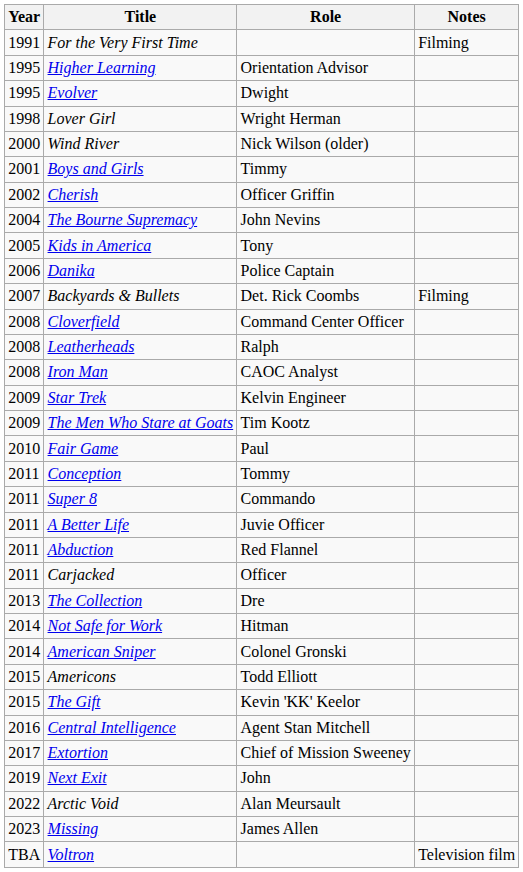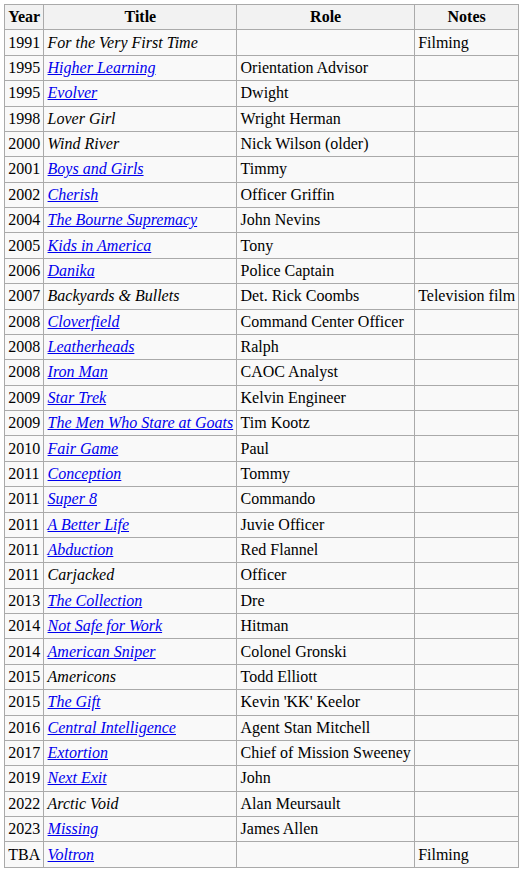 <table class="wikitable">
 <tr>
 <th scope="col">Year</th>
 <th scope="col">Title</th>
 <th scope="col">Role</th>
 <th scope="col" class="unsortable">Notes</th>
 </tr>
 <tr>
 <td>1991</td>
 <td><em>For the Very First Time</em></td>
 <td></td>
 <td>Filming</td>
 </tr>
 <tr>
 <td>1995</td>
 <td><em><a href='#'>Higher Learning</a></em></td>
 <td>Orientation Advisor</td>
 <td></td>
 </tr>
 <tr>
 <td>1995</td>
 <td><em><a href='#'>Evolver</a></em></td>
 <td>Dwight</td>
 <td></td>
 </tr>
 <tr>
 <td>1998</td>
 <td><em>Lover Girl</em></td>
 <td>Wright Herman</td>
 <td></td>
 </tr>
 <tr>
 <td>2000</td>
 <td><em>Wind River</em></td>
 <td>Nick Wilson (older)</td>
 <td></td>
 </tr>
 <tr>
 <td>2001</td>
 <td><em><a href='#'>Boys and Girls</a></em></td>
 <td>Timmy</td>
 <td></td>
 </tr>
 <tr>
 <td>2002</td>
 <td><em><a href='#'>Cherish</a></em></td>
 <td>Officer Griffin</td>
 <td></td>
 </tr>
 <tr>
 <td>2004</td>
 <td><em><a href='#'>The Bourne Supremacy</a></em></td>
 <td>John Nevins</td>
 <td></td>
 </tr>
 <tr>
 <td>2005</td>
 <td><em><a href='#'>Kids in America</a></em></td>
 <td>Tony</td>
 <td></td>
 </tr>
 <tr>
 <td>2006</td>
 <td><em><a href='#'>Danika</a></em></td>
 <td>Police Captain</td>
 <td></td>
 </tr>
 <tr>
 <td>2007</td>
 <td><em>Backyards & Bullets</em></td>
 <td>Det. Rick Coombs</td>
-<td>Filming</td>
+<td>Television film</td>
 </tr>
 <tr>
 <td>2008</td>
 <td><em><a href='#'>Cloverfield</a></em></td>
 <td>Command Center Officer</td>
 <td></td>
 </tr>
 <tr>
 <td>2008</td>
 <td><em><a href='#'>Leatherheads</a></em></td>
 <td>Ralph</td>
 <td></td>
 </tr>
 <tr>
 <td>2008</td>
 <td><em><a href='#'>Iron Man</a></em></td>
 <td>CAOC Analyst</td>
 <td></td>
 </tr>
 <tr>
 <td>2009</td>
 <td><em><a href='#'>Star Trek</a></em></td>
 <td>Kelvin Engineer</td>
 <td></td>
 </tr>
 <tr>
 <td>2009</td>
 <td><em><a href='#'>The Men Who Stare at Goats</a></em></td>
 <td>Tim Kootz</td>
 <td></td>
 </tr>
 <tr>
 <td>2010</td>
 <td><em><a href='#'>Fair Game</a></em></td>
 <td>Paul</td>
 <td></td>
 </tr>
 <tr>
 <td>2011</td>
 <td><em><a href='#'>Conception</a></em></td>
 <td>Tommy</td>
 <td></td>
 </tr>
 <tr>
 <td>2011</td>
 <td><em><a href='#'>Super 8</a></em></td>
 <td>Commando</td>
 <td></td>
 </tr>
 <tr>
 <td>2011</td>
 <td><em><a href='#'>A Better Life</a></em></td>
 <td>Juvie Officer</td>
 <td></td>
 </tr>
 <tr>
 <td>2011</td>
 <td><em><a href='#'>Abduction</a></em></td>
 <td>Red Flannel</td>
 <td></td>
 </tr>
 <tr>
 <td>2011</td>
 <td><em>Carjacked</em></td>
 <td>Officer</td>
 <td></td>
 </tr>
 <tr>
 <td>2013</td>
 <td><em><a href='#'>The Collection</a></em></td>
 <td>Dre</td>
 <td></td>
 </tr>
 <tr>
 <td>2014</td>
 <td><em><a href='#'>Not Safe for Work</a></em></td>
 <td>Hitman</td>
 <td></td>
 </tr>
 <tr>
 <td>2014</td>
 <td><em><a href='#'>American Sniper</a></em></td>
 <td>Colonel Gronski</td>
 <td></td>
 </tr>
 <tr>
 <td>2015</td>
 <td><em>Americons</em></td>
 <td>Todd Elliott</td>
 <td></td>
 </tr>
 <tr>
 <td>2015</td>
 <td><em><a href='#'>The Gift</a></em></td>
 <td>Kevin 'KK' Keelor</td>
 <td></td>
 </tr>
 <tr>
 <td>2016</td>
 <td><em><a href='#'>Central Intelligence</a></em></td>
 <td>Agent Stan Mitchell</td>
 <td></td>
 </tr>
 <tr>
 <td>2017</td>
 <td><em><a href='#'>Extortion</a></em></td>
 <td>Chief of Mission Sweeney</td>
 <td></td>
 </tr>
 <tr>
 <td>2019</td>
 <td><em><a href='#'>Next Exit</a></em></td>
 <td>John</td>
 <td></td>
 </tr>
 <tr>
 <td>2022</td>
 <td><em>Arctic Void</em></td>
 <td>Alan Meursault</td>
 <td></td>
 </tr>
 <tr>
 <td>2023</td>
 <td><em><a href='#'>Missing</a></em></td>
 <td>James Allen</td>
 <td></td>
 </tr>
 <tr>
 <td>TBA</td>
 <td><em><a href='#'>Voltron</a></em></td>
 <td></td>
-<td>Television film</td>
+<td>Filming</td>
 </tr>
 </table>
